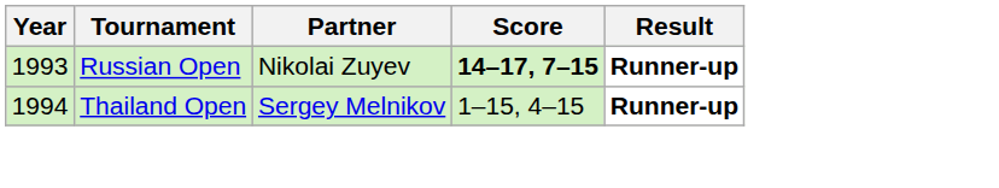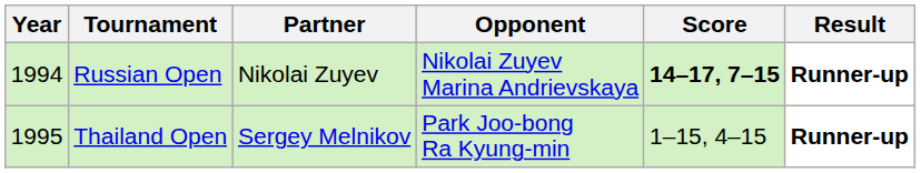 <table class="sortable wikitable" style="font-size: 90%;">
 <tr>
 <th>Year</th>
 <th>Tournament</th>
 <th>Partner</th>
+<th>Opponent</th>
 <th>Score</th>
 <th>Result</th>
 </tr>
 <tr style="background:#D4F1C5">
-<td align="center">1993</td>
+<td align="center">1994</td>
 <td align="left"><a href='#'>Russian Open</a></td>
 <td align="left"> Nikolai Zuyev</td>
+<td align="left"> <a href='#'>Nikolai Zuyev</a><br> <a href='#'>Marina Andrievskaya</a></td>
 <td align="left"><strong>14–17, 7–15</strong></td>
 <td style="text-align:left; background:white"> <strong>Runner-up</strong></td>
 </tr>
 <tr style="background:#D4F1C5">
-<td align="center">1994</td>
+<td align="center">1995</td>
 <td align="left"><a href='#'>Thailand Open</a></td>
 <td align="left"> <a href='#'>Sergey Melnikov</a></td>
+<td align="left"> <a href='#'>Park Joo-bong</a><br> <a href='#'>Ra Kyung-min</a></td>
 <td align="left">1–15, 4–15</td>
 <td style="text-align:left; background:white"> <strong>Runner-up</strong></td>
 </tr>
 </table>
